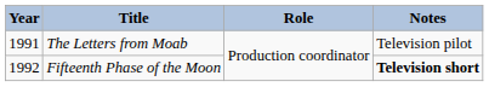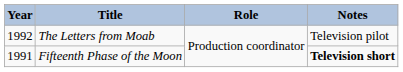 <table class="wikitable" style="font-size:95%;">
 <tr>
 <th style="background:#B0C4DE;">Year</th>
 <th style="background:#B0C4DE;">Title</th>
 <th style="background:#B0C4DE;">Role</th>
 <th style="background:#B0C4DE;">Notes</th>
 </tr>
 <tr>
-<td>1991</td>
+<td>1992</td>
 <td><em>The Letters from Moab</em></td>
 <td rowspan=2>Production coordinator</td>
 <td>Television pilot</td>
 </tr>
 <tr>
-<td>1992</td>
+<td>1991</td>
 <td><em>Fifteenth Phase of the Moon</em></td>
 <td><strong>Television short</strong></td>
 </tr>
 </table>
